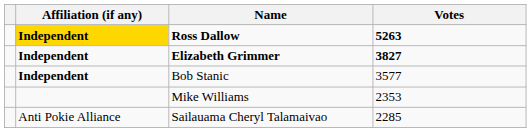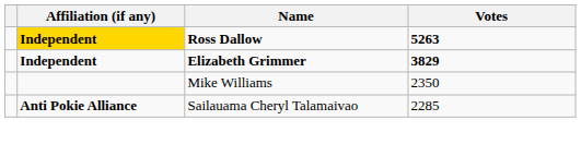 <table class="wikitable" style="width:51%;">
 <tr>
 <th style="width:1%;"></th>
 <th style="width:15%;">Affiliation (if any)</th>
 <th style="width:20%;">Name</th>
 <th style="width:15%;">Votes</th>
 </tr>
 <tr>
 <td bgcolor=></td>
 <td style="background: gold;"><strong>Independent</strong></td>
 <td><strong>Ross Dallow</strong></td>
 <td><strong>5263</strong></td>
 </tr>
 <tr>
 <td bgcolor=></td>
 <td><strong>Independent</strong></td>
 <td><strong>Elizabeth Grimmer</strong></td>
-<td><strong>3827</strong></td>
-</tr>
-<tr>
-<td bgcolor=></td>
-<td><strong>Independent</strong></td>
-<td>Bob Stanic</td>
-<td>3577</td>
+<td><strong>3829</strong></td>
 </tr>
 <tr>
 <td bgcolor=></td>
 <td></td>
 <td>Mike Williams</td>
-<td>2353</td>
+<td>2350</td>
 </tr>
 <tr>
 <td bgcolor=></td>
-<td>Anti Pokie Alliance</td>
+<td><strong>Anti Pokie Alliance</strong></td>
 <td>Sailauama Cheryl Talamaivao</td>
 <td>2285</td>
 </tr>
 </table>
